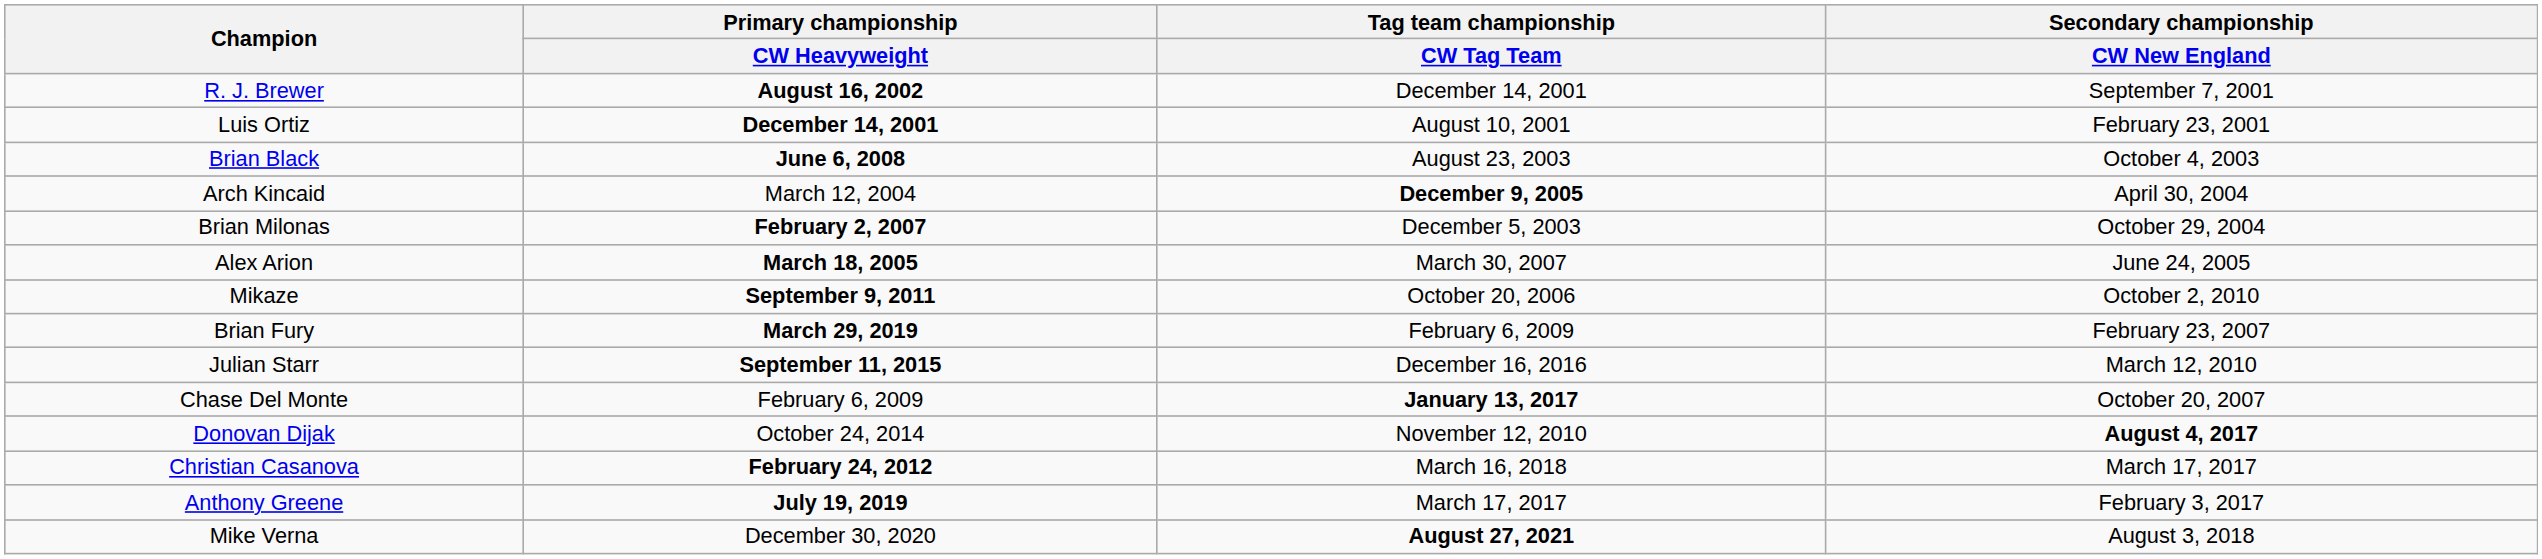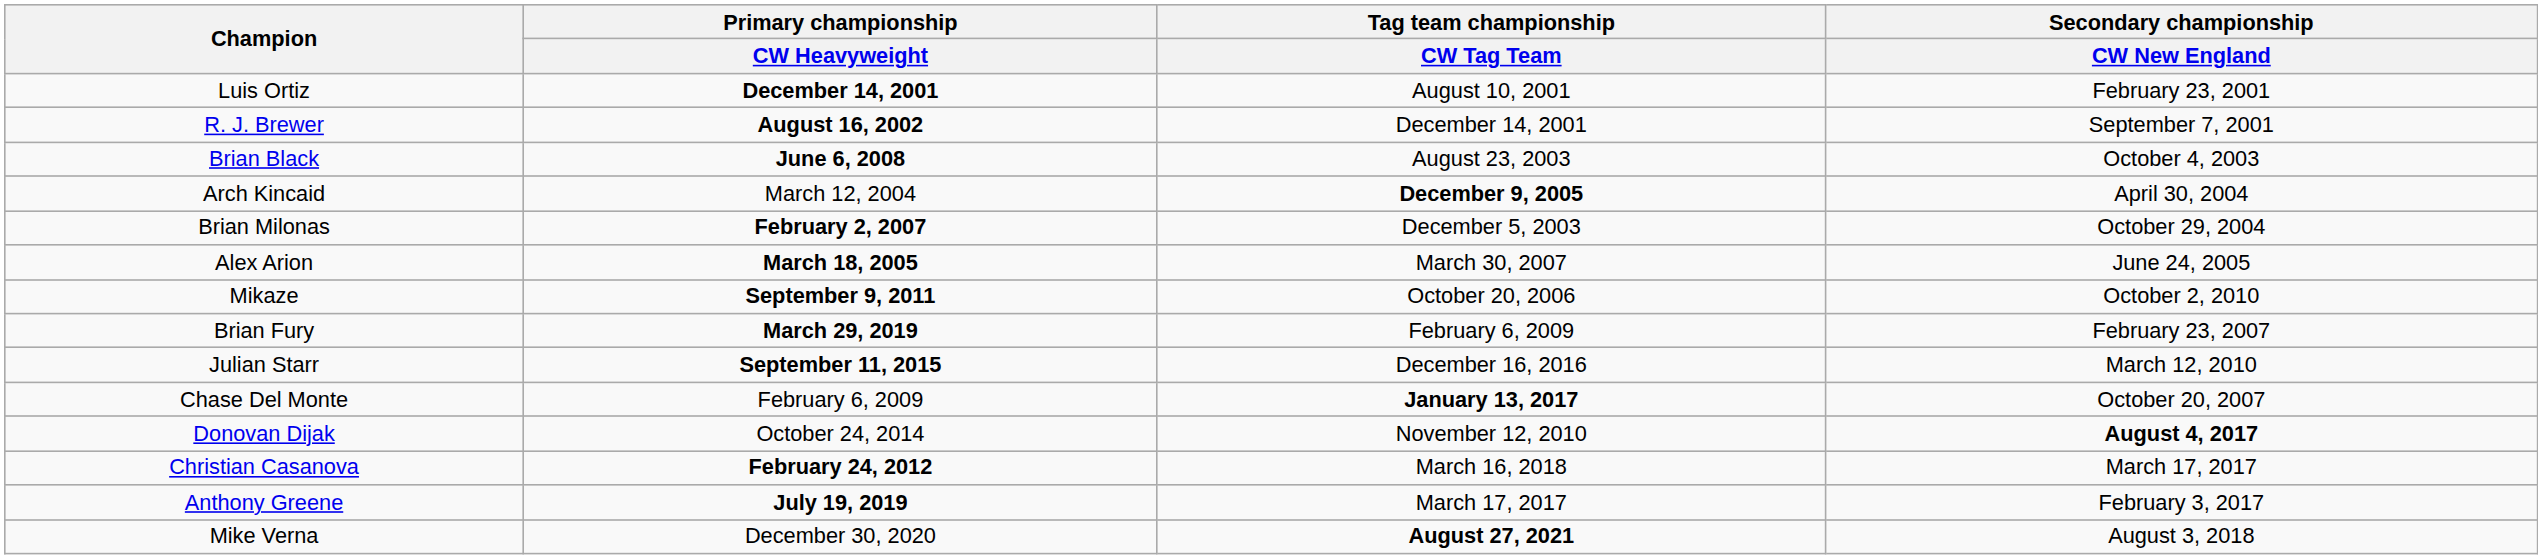 <table class="wikitable" style="font-size:85%; text-align:center; width:100%;">
 <tr>
 <th rowspan=2>Champion</th>
 <th>Primary championship</th>
 <th>Tag team championship</th>
 <th>Secondary championship</th>
 </tr>
 <tr>
 <th><a href='#'>CW Heavyweight</a></th>
 <th><a href='#'>CW Tag Team</a></th>
 <th><a href='#'>CW New England</a></th>
 </tr>
 <tr>
+<td>Luis Ortiz</td>
+<td><strong>December 14, 2001</strong></td>
+<td>August 10, 2001<br></td>
+<td>February 23, 2001</td>
+</tr>
+<tr>
 <td><a href='#'>R. J. Brewer</a></td>
 <td><strong>August 16, 2002</strong></td>
 <td>December 14, 2001<br></td>
 <td>September 7, 2001</td>
-</tr>
-<tr>
-<td>Luis Ortiz</td>
-<td><strong>December 14, 2001</strong></td>
-<td>August 10, 2001<br></td>
-<td>February 23, 2001</td>
 </tr>
 <tr>
 <td><a href='#'>Brian Black</a></td>
 <td><strong>June 6, 2008</strong></td>
 <td>August 23, 2003<br></td>
 <td>October 4, 2003</td>
 </tr>
 <tr>
 <td>Arch Kincaid</td>
 <td>March 12, 2004</td>
 <td><strong>December 9, 2005</strong><br></td>
 <td>April 30, 2004</td>
 </tr>
 <tr>
 <td>Brian Milonas</td>
 <td><strong>February 2, 2007</strong></td>
 <td>December 5, 2003<br></td>
 <td>October 29, 2004</td>
 </tr>
 <tr>
 <td>Alex Arion</td>
 <td><strong>March 18, 2005</strong></td>
 <td>March 30, 2007<br></td>
 <td>June 24, 2005</td>
 </tr>
 <tr>
 <td>Mikaze</td>
 <td><strong>September 9, 2011</strong></td>
 <td>October 20, 2006<br></td>
 <td>October 2, 2010</td>
 </tr>
 <tr>
 <td>Brian Fury</td>
 <td><strong>March 29, 2019</strong></td>
 <td>February 6, 2009<br></td>
 <td>February 23, 2007</td>
 </tr>
 <tr>
 <td>Julian Starr</td>
 <td><strong>September 11, 2015</strong></td>
 <td>December 16, 2016<br></td>
 <td>March 12, 2010</td>
 </tr>
 <tr>
 <td>Chase Del Monte</td>
 <td>February 6, 2009</td>
 <td><strong>January 13, 2017</strong><br></td>
 <td>October 20, 2007</td>
 </tr>
 <tr>
 <td><a href='#'>Donovan Dijak</a></td>
 <td>October 24, 2014</td>
 <td>November 12, 2010<br></td>
 <td><strong>August 4, 2017</strong></td>
 </tr>
 <tr>
 <td><a href='#'>Christian Casanova</a></td>
 <td><strong>February 24, 2012</strong></td>
 <td>March 16, 2018<br></td>
 <td>March 17, 2017</td>
 </tr>
 <tr>
 <td><a href='#'>Anthony Greene</a></td>
 <td><strong>July 19, 2019</strong></td>
 <td>March 17, 2017<br></td>
 <td>February 3, 2017</td>
 </tr>
 <tr>
 <td>Mike Verna</td>
 <td>December 30, 2020</td>
 <td><strong>August 27, 2021</strong><br></td>
 <td>August 3, 2018</td>
 </tr>
 </table>
